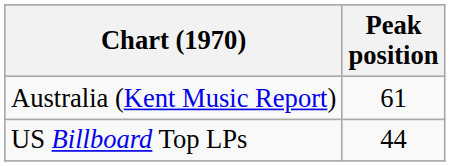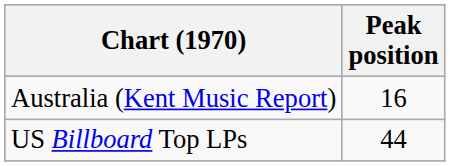 <table class="wikitable">
 <tr>
 <th>Chart (1970)</th>
 <th>Peak<br>position</th>
 </tr>
 <tr>
 <td>Australia (<a href='#'>Kent Music Report</a>)</td>
-<td style="text-align:center;">61</td>
+<td style="text-align:center;">16</td>
 </tr>
 <tr>
 <td>US <em><a href='#'>Billboard</a></em> Top LPs</td>
 <td style="text-align:center;">44</td>
 </tr>
 </table>
